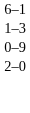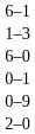 <table cellspacing=1 width=70%>
 <tr>
 <th width=25%></th>
 <th width=30%></th>
 <th width=15%></th>
 <th width=30%></th>
 </tr>
 <tr>
 <td></td>
 <td align=right></td>
 <td align=center>6–1</td>
 <td></td>
 </tr>
 <tr>
 <td></td>
 <td align=right></td>
 <td align=center>1–3</td>
 <td></td>
 </tr>
 <tr>
 <td></td>
 <td align=right></td>
+<td align=center>6–0</td>
+<td></td>
+</tr>
+<tr>
+<td></td>
+<td align=right></td>
+<td align=center>0–1</td>
+<td></td>
+</tr>
+<tr>
+<td></td>
+<td align=right></td>
 <td align=center>0–9</td>
 <td></td>
 </tr>
 <tr>
 <td></td>
 <td align=right></td>
 <td align=center>2–0</td>
 <td></td>
 </tr>
 </table>
